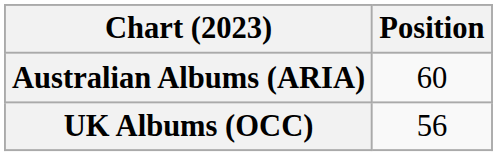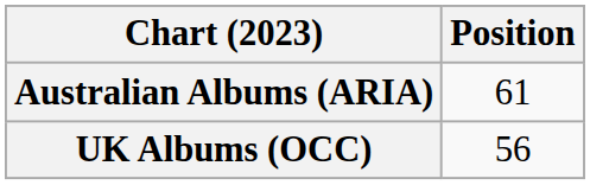 <table class="wikitable sortable plainrowheaders" style="text-align:center">
 <tr>
 <th scope="col">Chart (2023)</th>
 <th scope="col">Position</th>
 </tr>
 <tr>
 <th scope="row">Australian Albums (ARIA)</th>
-<td>60</td>
+<td>61</td>
 </tr>
 <tr>
 <th scope="row">UK Albums (OCC)</th>
 <td>56</td>
 </tr>
 </table>
